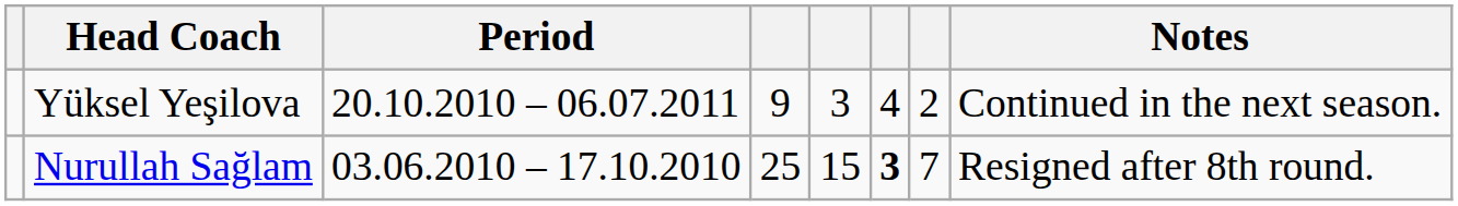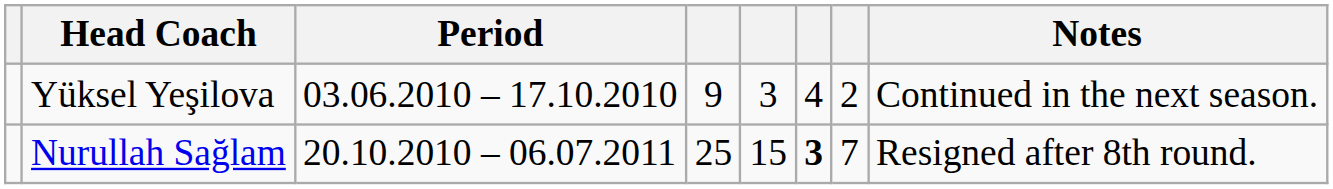 <table class="wikitable" style="text-align: left;">
 <tr>
 <th></th>
 <th>Head Coach</th>
 <th>Period</th>
 <th></th>
 <th></th>
 <th></th>
 <th></th>
 <th>Notes</th>
 </tr>
 <tr>
 <td></td>
 <td>Yüksel Yeşilova</td>
-<td>20.10.2010 – 06.07.2011</td>
+<td>03.06.2010 – 17.10.2010</td>
 <td align="center">9</td>
 <td align="center">3</td>
 <td align="center">4</td>
 <td align="center">2</td>
 <td>Continued in the next season.</td>
 </tr>
 <tr>
 <td></td>
 <td><a href='#'>Nurullah Sağlam</a></td>
-<td>03.06.2010 – 17.10.2010</td>
+<td>20.10.2010 – 06.07.2011</td>
 <td align="center">25</td>
 <td align="center">15</td>
 <td align="center"><strong>3</strong></td>
 <td align="center">7</td>
 <td>Resigned after 8th round.</td>
 </tr>
 </table>
